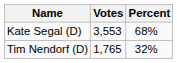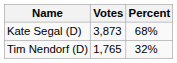 <table class="wikitable">
 <tr>
 <th>Name</th>
 <th>Votes</th>
 <th>Percent</th>
 </tr>
 <tr>
 <td>Kate Segal (D)</td>
-<td>3,553</td>
+<td>3,873</td>
 <td>  68%</td>
 </tr>
 <tr>
 <td>Tim Nendorf (D)</td>
 <td>1,765</td>
 <td>  32%</td>
 </tr>
 </table>
